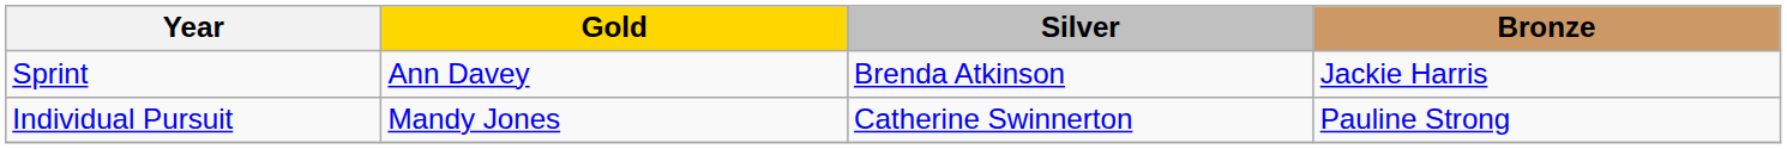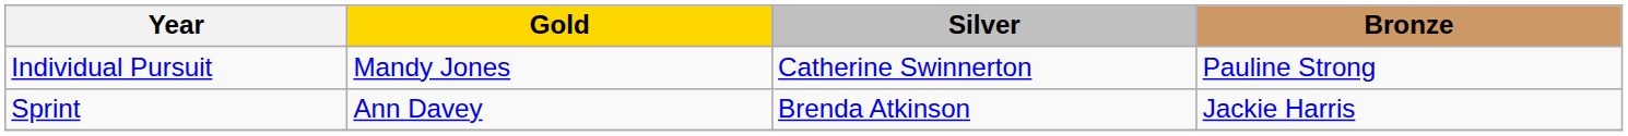 <table class="wikitable" style="font-size: 100%">
 <tr>
 <th width=200>Year</th>
 <th width=250 style="background-color: gold;">Gold</th>
 <th width=250 style="background-color: silver;">Silver</th>
 <th width=250 style="background-color: #cc9966;">Bronze</th>
 </tr>
 <tr>
+<td><a href='#'>Individual Pursuit</a></td>
+<td><a href='#'>Mandy Jones</a></td>
+<td><a href='#'>Catherine Swinnerton</a></td>
+<td><a href='#'>Pauline Strong</a></td>
+</tr>
+<tr>
 <td><a href='#'>Sprint</a></td>
 <td><a href='#'>Ann Davey</a></td>
 <td><a href='#'>Brenda Atkinson</a></td>
 <td><a href='#'>Jackie Harris</a></td>
 </tr>
 <tr>
-<td><a href='#'>Individual Pursuit</a></td>
-<td><a href='#'>Mandy Jones</a></td>
-<td><a href='#'>Catherine Swinnerton</a></td>
-<td><a href='#'>Pauline Strong</a></td>
-</tr>
-<tr>
 </tr>
 </table>
